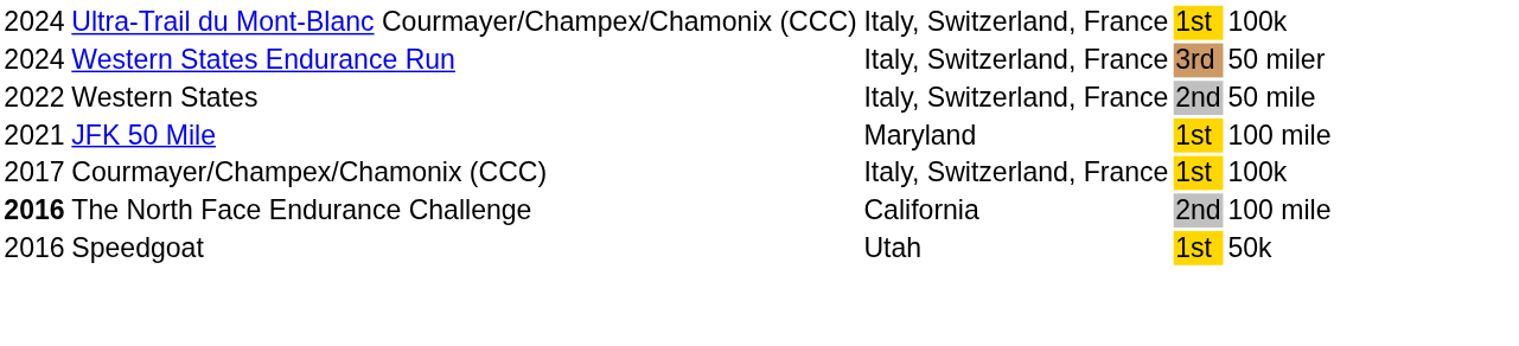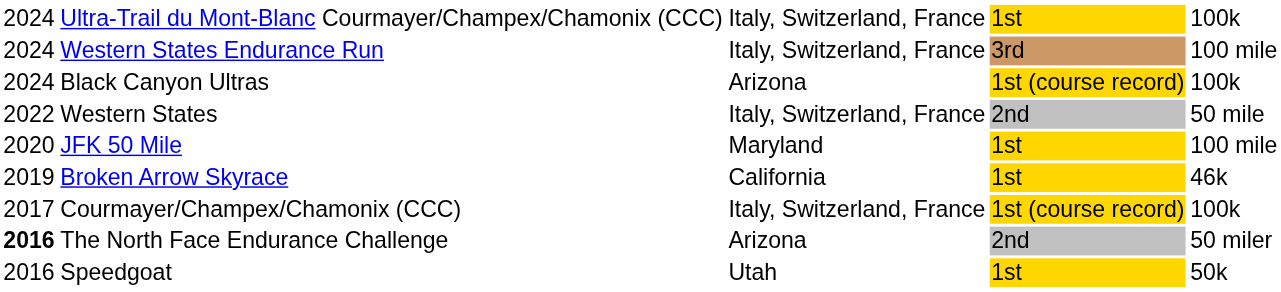 <table>
 <tr>
 <td>2024</td>
 <td><a href='#'>Ultra-Trail du Mont-Blanc</a> Courmayer/Champex/Chamonix (CCC)</td>
 <td>Italy, Switzerland, France</td>
 <td style="background-color:gold;">1st</td>
 <td>100k</td>
 </tr>
 <tr>
 <td>2024</td>
 <td><a href='#'>Western States Endurance Run</a></td>
 <td>Italy, Switzerland, France</td>
 <td style="background-color:#cc9966;">3rd</td>
-<td>50 miler</td>
+<td>100 mile</td>
+</tr>
+<tr>
+<td>2024</td>
+<td>Black Canyon Ultras</td>
+<td>Arizona</td>
+<td style="background-color:gold;">1st (course record)</td>
+<td>100k</td>
 </tr>
 <tr>
 <td>2022</td>
 <td>Western States</td>
 <td>Italy, Switzerland, France</td>
 <td style="background-color:silver;">2nd</td>
 <td>50 mile</td>
 </tr>
 <tr>
-<td>2021</td>
+<td>2020</td>
 <td><a href='#'>JFK 50 Mile</a></td>
 <td>Maryland</td>
 <td style="background-color:gold;">1st</td>
 <td>100 mile</td>
 </tr>
 <tr>
+<td>2019</td>
+<td><a href='#'>Broken Arrow Skyrace</a></td>
+<td>California</td>
+<td style="background-color:gold;">1st</td>
+<td>46k</td>
+</tr>
+<tr>
 <td>2017</td>
 <td>Courmayer/Champex/Chamonix (CCC)</td>
 <td>Italy, Switzerland, France</td>
-<td style="background-color:gold;">1st</td>
+<td style="background-color:gold;">1st (course record)</td>
 <td>100k</td>
 </tr>
 <tr>
 <td><strong>2016</strong></td>
 <td>The North Face Endurance Challenge</td>
-<td>California</td>
+<td>Arizona</td>
 <td style="background-color:silver;">2nd</td>
-<td>100 mile</td>
+<td>50 miler</td>
 </tr>
 <tr>
 <td>2016</td>
 <td>Speedgoat</td>
 <td>Utah</td>
 <td style="background-color:gold;">1st</td>
 <td>50k</td>
 </tr>
 <tr>
 </tr>
 </table>
